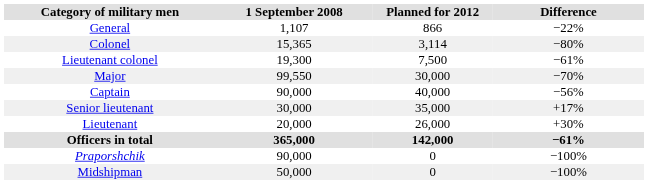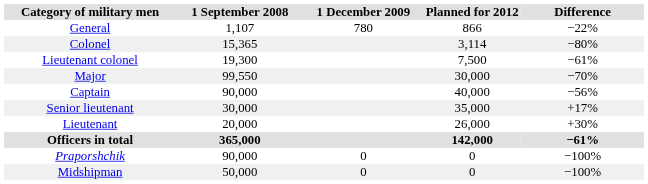 <table border="0" cellpadding="1" cellspacing="0" ID="Table3" style="text-align:center; width:50em">
 <tr bgcolor="#e0e0e0">
 <th width="100">Category of military men</th>
 <th align="center" width="40">1 September 2008</th>
+<th align="center" width="40">1 December 2009</th>
 <th align="center" width="40">Planned for 2012</th>
 <th width="40">Difference</th>
 </tr>
 <tr align = "center">
 <td><a href='#'>General</a></td>
 <td>1,107</td>
+<td>780</td>
 <td>866</td>
 <td>−22%</td>
 </tr>
 <tr align="center" bgcolor="#f0f0f0">
 <td><a href='#'>Colonel</a></td>
 <td>15,365</td>
+<td></td>
 <td>3,114</td>
 <td>−80%</td>
 </tr>
 <tr align="center">
 <td><a href='#'>Lieutenant colonel</a></td>
 <td>19,300</td>
+<td></td>
 <td>7,500</td>
 <td>−61%</td>
 </tr>
 <tr align="center" bgcolor="#f0f0f0">
 <td><a href='#'>Major</a></td>
 <td>99,550</td>
+<td></td>
 <td>30,000</td>
 <td>−70%</td>
 </tr>
 <tr align="center">
 <td><a href='#'>Captain</a></td>
 <td>90,000</td>
+<td></td>
 <td>40,000</td>
 <td>−56%</td>
 </tr>
 <tr align="center" bgcolor="#f0f0f0">
 <td><a href='#'>Senior lieutenant</a></td>
 <td>30,000</td>
+<td></td>
 <td>35,000</td>
 <td>+17%</td>
 </tr>
 <tr align="center">
 <td><a href='#'>Lieutenant</a></td>
 <td>20,000</td>
+<td></td>
 <td>26,000</td>
 <td>+30%</td>
 </tr>
 <tr align="center" bgcolor="#e0e0e0">
 <th>Officers in total</th>
 <th>365,000</th>
+<th></th>
 <th>142,000</th>
 <th>−61%</th>
 </tr>
 <tr align="center">
 <td><em><a href='#'>Praporshchik</a></em></td>
 <td>90,000</td>
 <td>0</td>
+<td>0</td>
 <td>−100%</td>
 </tr>
 <tr align="center" bgcolor="#f0f0f0">
 <td><a href='#'>Midshipman</a></td>
 <td>50,000</td>
 <td>0</td>
+<td>0</td>
 <td>−100%</td>
 </tr>
 </table>
